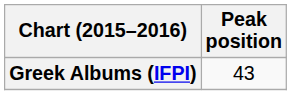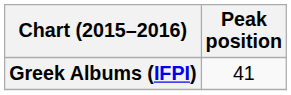 <table class="wikitable plainrowheaders sortable" style="text-align:center;">
 <tr>
 <th scope="col">Chart (2015–2016)</th>
 <th scope="col">Peak<br>position</th>
 </tr>
 <tr>
 </tr>
 <tr>
 </tr>
 <tr>
 </tr>
 <tr>
 </tr>
 <tr>
 </tr>
 <tr>
 </tr>
 <tr>
 </tr>
 <tr>
 </tr>
 <tr>
 </tr>
 <tr>
 </tr>
 <tr>
 <th scope="row">Greek Albums (<a href='#'>IFPI</a>)</th>
-<td>43</td>
+<td>41</td>
 </tr>
 <tr>
 </tr>
 <tr>
 </tr>
 <tr>
 </tr>
 <tr>
 </tr>
 <tr>
 </tr>
 <tr>
 </tr>
 <tr>
 </tr>
 <tr>
 </tr>
 <tr>
 </tr>
 <tr>
 </tr>
 <tr>
 </tr>
 <tr>
 </tr>
 </table>
